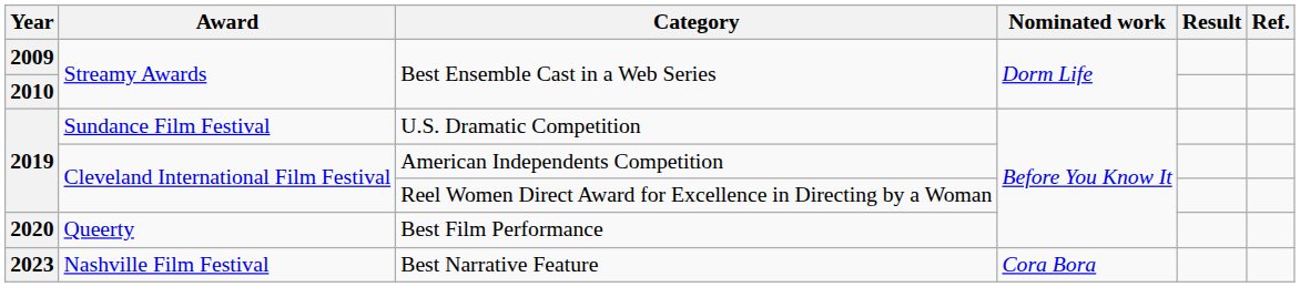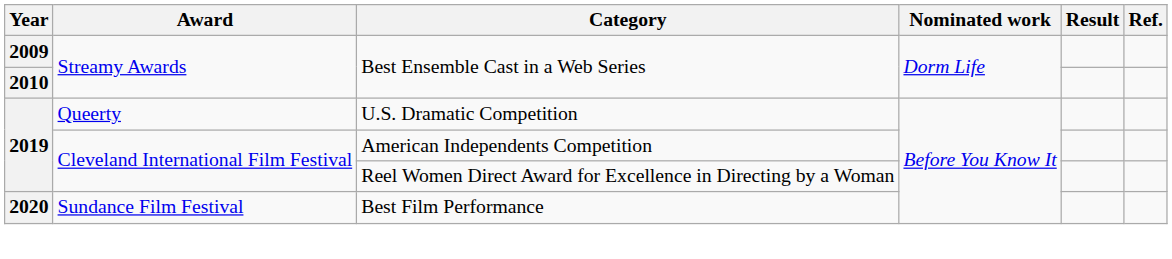 <table class="wikitable sortable plainrowheaders">
 <tr>
 <th scope="col">Year</th>
 <th scope="col">Award</th>
 <th scope="col">Category</th>
 <th scope="col">Nominated work</th>
 <th scope="col">Result</th>
 <th scope="col">Ref.</th>
 </tr>
 <tr>
 <th scope="row">2009</th>
 <td rowspan="2"><a href='#'>Streamy Awards</a></td>
 <td rowspan="2">Best Ensemble Cast in a Web Series</td>
 <td rowspan="2"><em><a href='#'>Dorm Life</a></em></td>
 <td></td>
 <td align="center"></td>
 </tr>
 <tr>
 <th scope="row">2010</th>
 <td></td>
 <td align="center"></td>
 </tr>
 <tr>
 <th scope="row" rowspan="3">2019</th>
-<td><a href='#'>Sundance Film Festival</a></td>
+<td><a href='#'>Queerty</a></td>
 <td>U.S. Dramatic Competition</td>
 <td rowspan="4"><em><a href='#'>Before You Know It</a></em></td>
 <td></td>
 <td align="center"></td>
 </tr>
 <tr>
 <td rowspan="2"><a href='#'>Cleveland International Film Festival</a></td>
 <td>American Independents Competition</td>
 <td></td>
 <td align="center"></td>
 </tr>
 <tr>
 <td>Reel Women Direct Award for Excellence in Directing by a Woman</td>
 <td></td>
 <td align="center"></td>
 </tr>
 <tr>
 <th scope="row">2020</th>
-<td><a href='#'>Queerty</a></td>
+<td><a href='#'>Sundance Film Festival</a></td>
 <td>Best Film Performance</td>
 <td></td>
 <td align="center"></td>
 </tr>
-<tr>
-<th scope="row">2023</th>
-<td><a href='#'>Nashville Film Festival</a></td>
-<td>Best Narrative Feature</td>
-<td><em><a href='#'>Cora Bora</a></em></td>
-<td></td>
-<td align="center"></td>
-</tr>
 </table>
